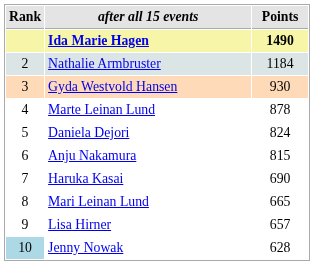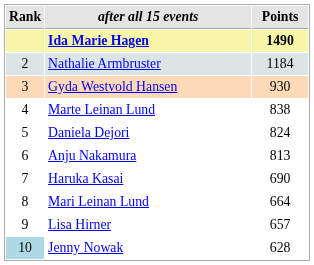 <table cellspacing="1" cellpadding="3" style="border:1px solid #AAAAAA;font-size:86%">
 <tr style="background-color: #E4E4E4;">
 <th style="border-bottom:1px solid #AAAAAA; width: 10px;">Rank</th>
 <th style="border-bottom:1px solid #AAAAAA; width: 200px;"><em>after all 15 events</em></th>
 <th style="border-bottom:1px solid #AAAAAA; width: 50px;">Points</th>
 </tr>
 <tr style="background:#f7f6a8;">
 <td align=center></td>
 <td> <strong><a href='#'>Ida Marie Hagen</a></strong></td>
 <td align=center><strong>1490</strong></td>
 </tr>
 <tr style="background:#dce5e5;">
 <td align=center>2</td>
 <td> <a href='#'>Nathalie Armbruster</a></td>
 <td align=center>1184</td>
 </tr>
 <tr style="background:#ffdab9;">
 <td align=center>3</td>
 <td> <a href='#'>Gyda Westvold Hansen</a></td>
 <td align=center>930</td>
 </tr>
 <tr>
 <td align=center>4</td>
 <td> <a href='#'>Marte Leinan Lund</a></td>
-<td align=center>878</td>
+<td align=center>838</td>
 </tr>
 <tr>
 <td align=center>5</td>
 <td> <a href='#'>Daniela Dejori</a></td>
 <td align=center>824</td>
 </tr>
 <tr>
 <td align=center>6</td>
 <td> <a href='#'>Anju Nakamura</a></td>
-<td align=center>815</td>
+<td align=center>813</td>
 </tr>
 <tr>
 <td align=center>7</td>
 <td> <a href='#'>Haruka Kasai</a></td>
 <td align=center>690</td>
 </tr>
 <tr>
 <td align=center>8</td>
 <td> <a href='#'>Mari Leinan Lund</a></td>
-<td align=center>665</td>
+<td align=center>664</td>
 </tr>
 <tr>
 <td align=center>9</td>
 <td> <a href='#'>Lisa Hirner</a></td>
 <td align=center>657</td>
 </tr>
 <tr>
 <td align=center style="background: lightblue;">10</td>
 <td> <a href='#'>Jenny Nowak</a></td>
 <td align=center>628</td>
 </tr>
 </table>
